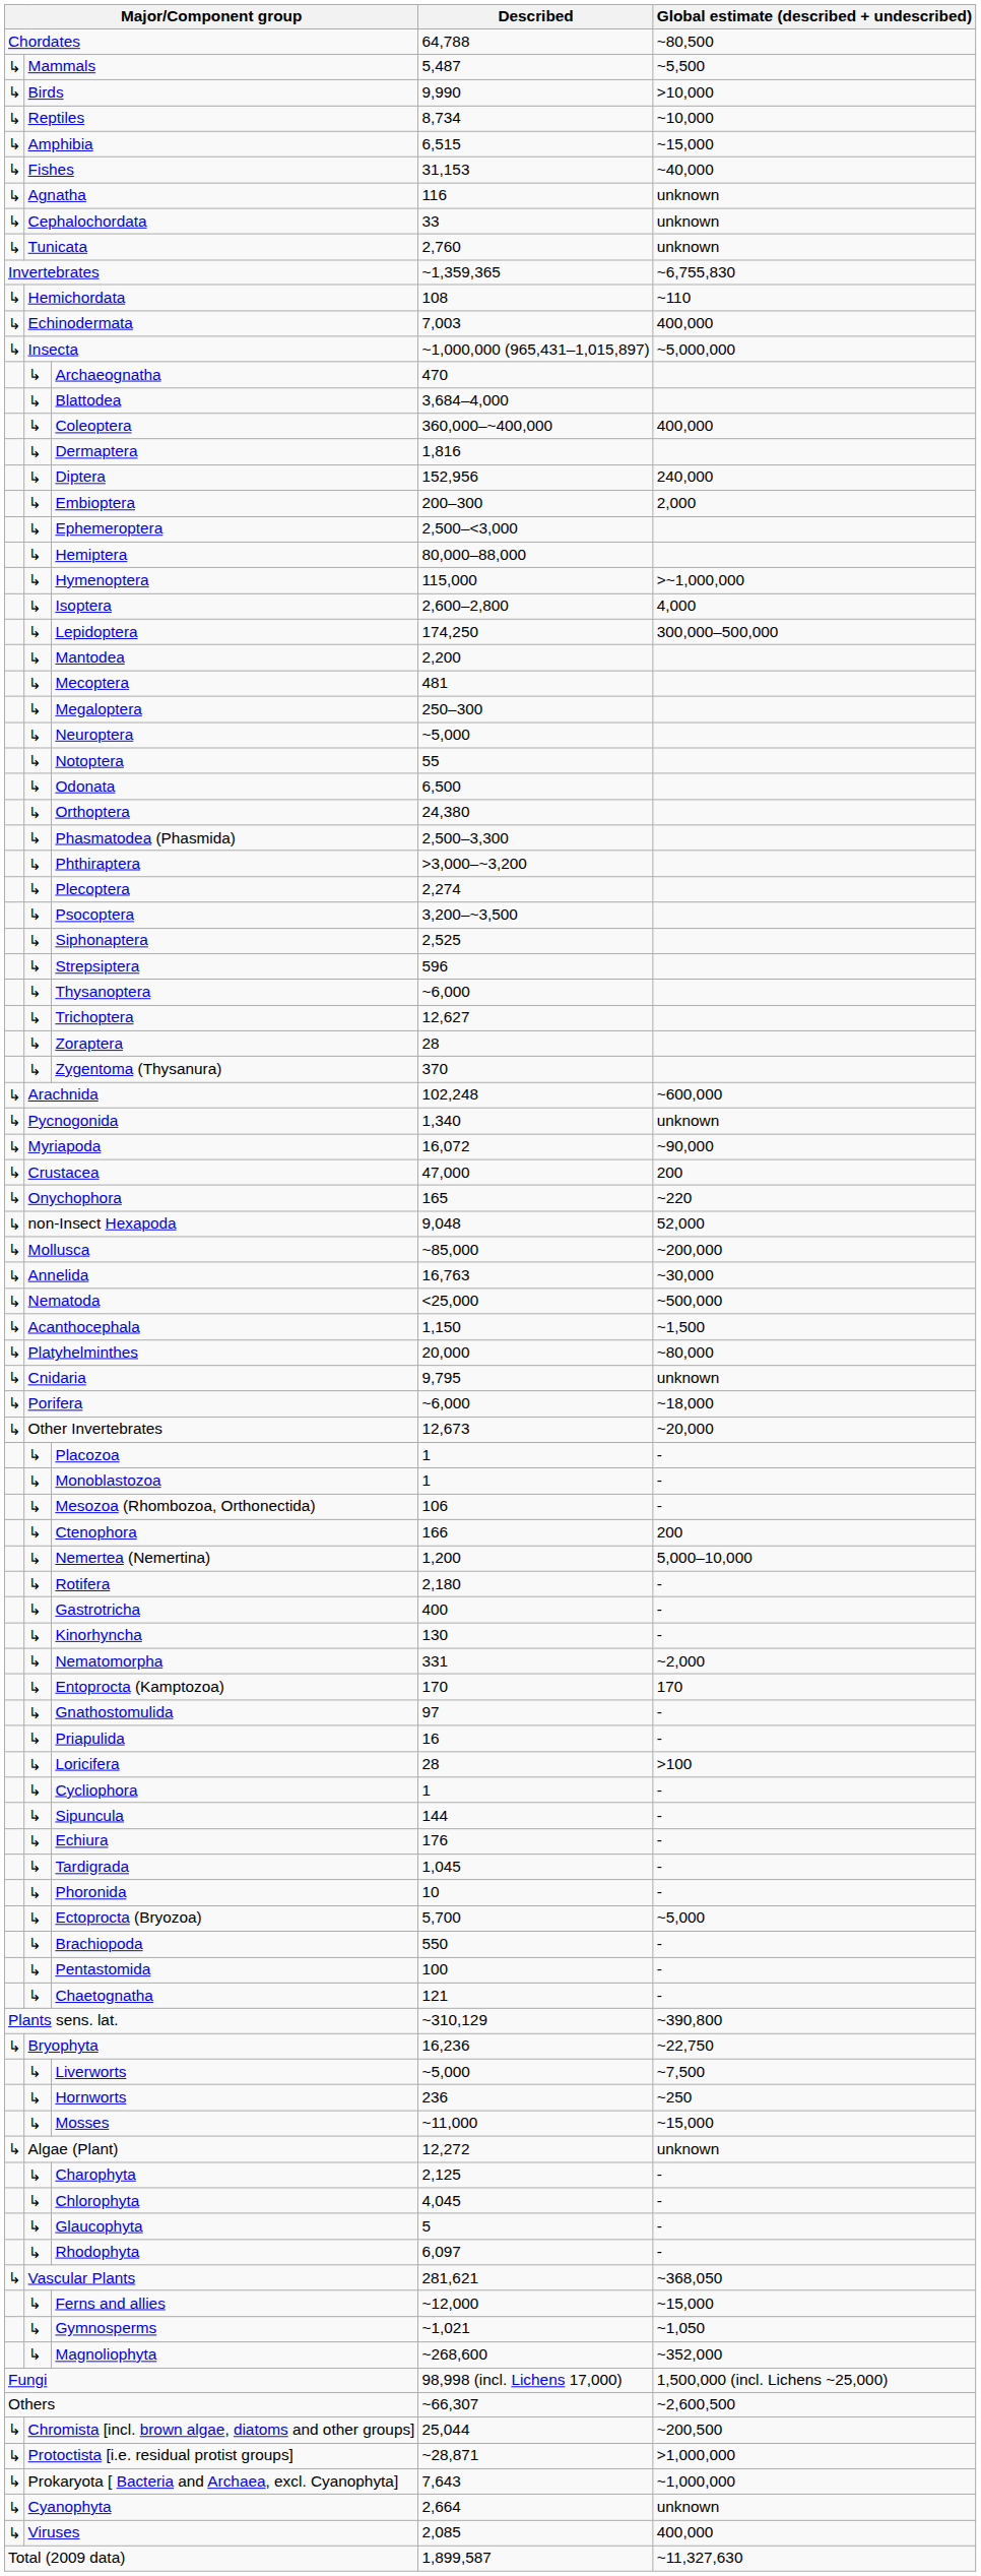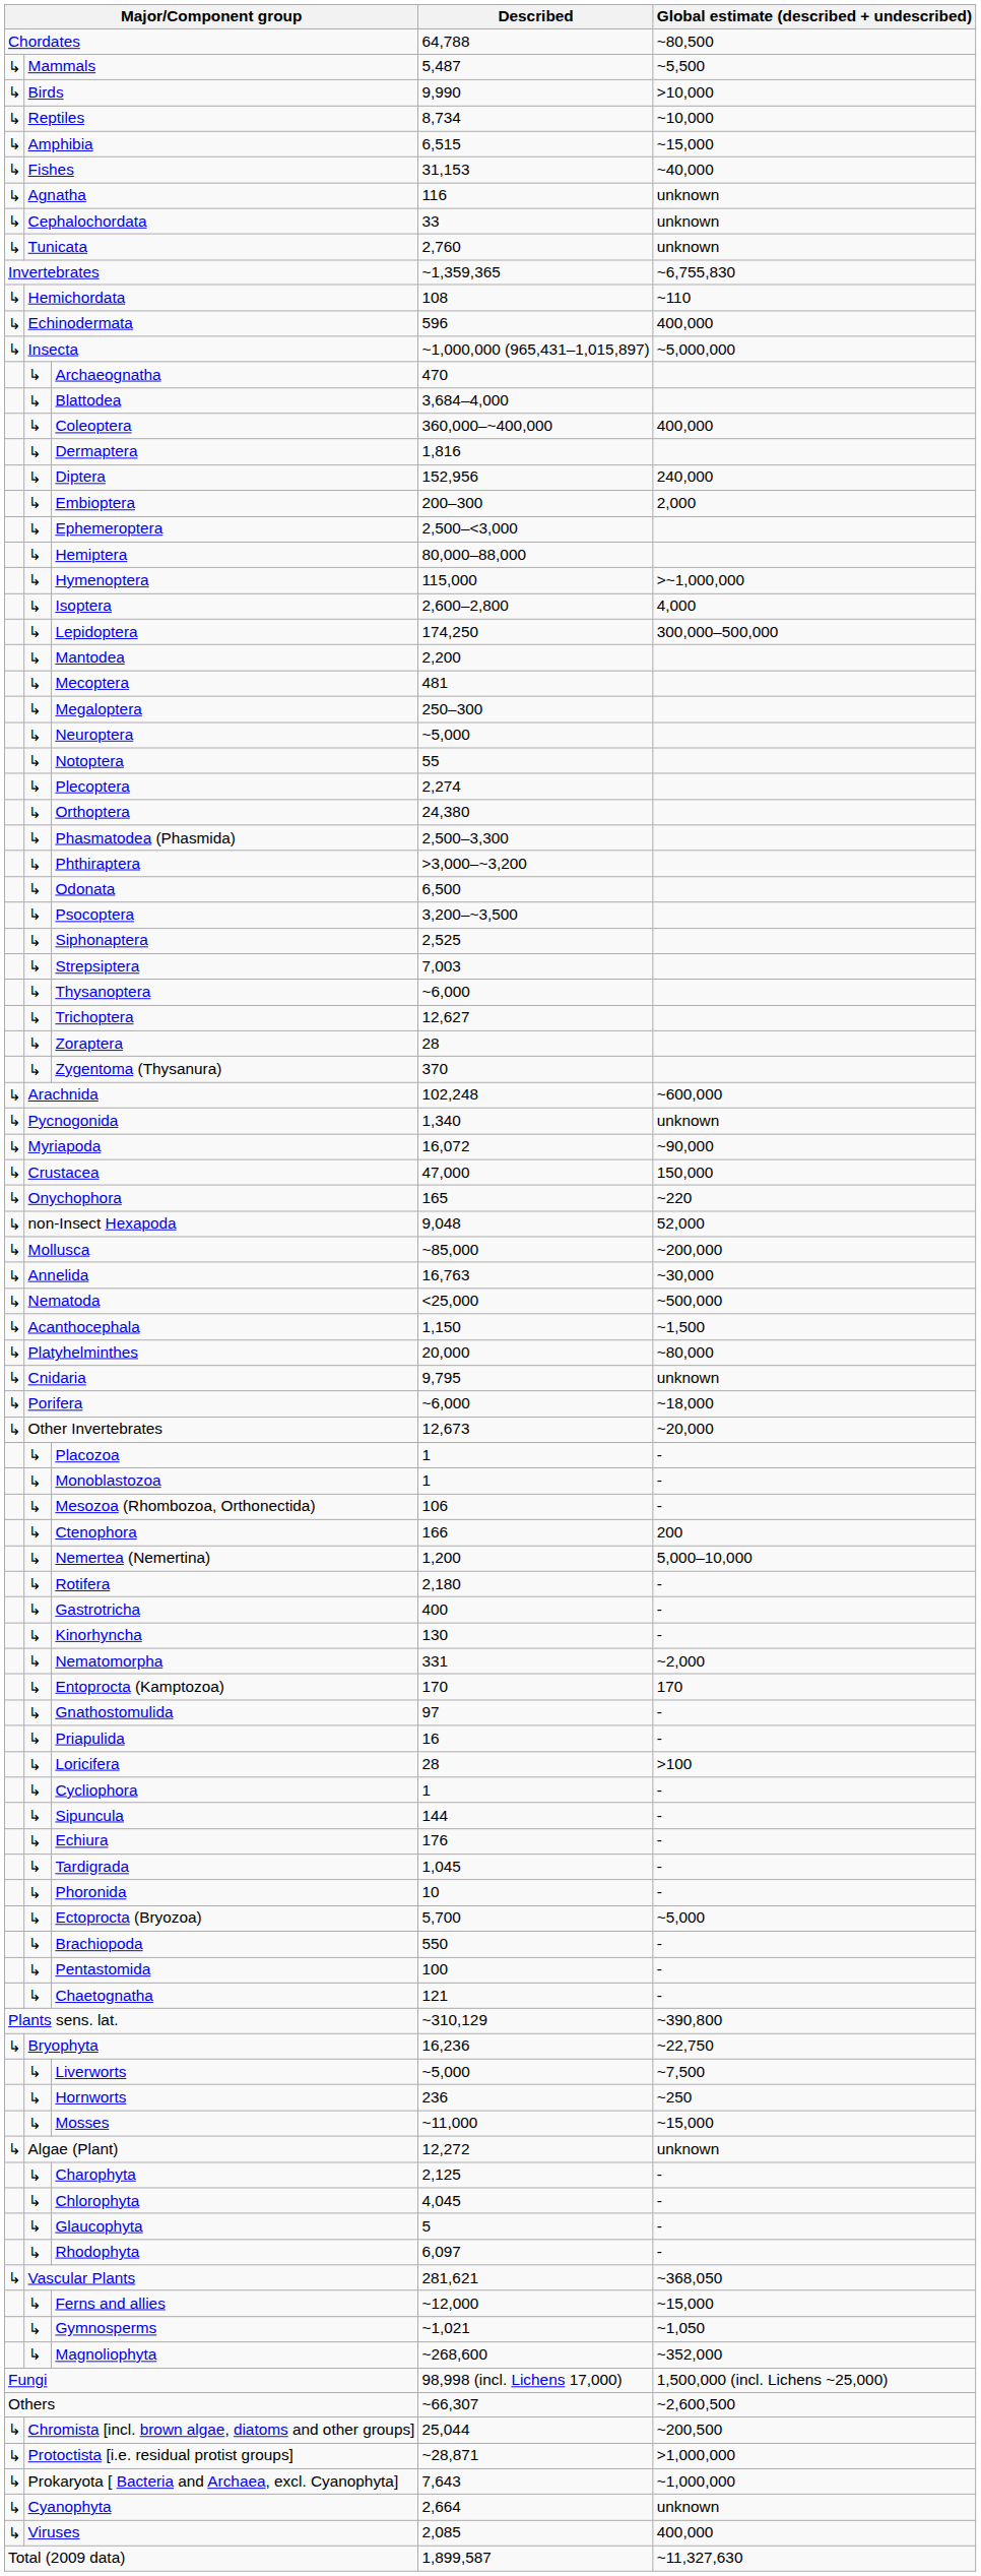 <table class="wikitable sortable">
 <tr>
 <th colspan="3">Major/Component group</th>
 <th>Described</th>
 <th>Global estimate (described + undescribed)</th>
 </tr>
 <tr>
 <td colspan="3"><a href='#'>Chordates</a></td>
 <td>64,788</td>
 <td>~80,500</td>
 </tr>
 <tr>
 <td>↳</td>
 <td colspan="2"><a href='#'>Mammals</a></td>
 <td>5,487</td>
 <td>~5,500</td>
 </tr>
 <tr>
 <td>↳</td>
 <td colspan="2"><a href='#'>Birds</a></td>
 <td>9,990</td>
 <td>>10,000</td>
 </tr>
 <tr>
 <td>↳</td>
 <td colspan="2"><a href='#'>Reptiles</a></td>
 <td>8,734</td>
 <td>~10,000</td>
 </tr>
 <tr>
 <td>↳</td>
 <td colspan="2"><a href='#'>Amphibia</a></td>
 <td>6,515</td>
 <td>~15,000</td>
 </tr>
 <tr>
 <td>↳</td>
 <td colspan="2"><a href='#'>Fishes</a></td>
 <td>31,153</td>
 <td>~40,000</td>
 </tr>
 <tr>
 <td>↳</td>
 <td colspan="2"><a href='#'>Agnatha</a></td>
 <td>116</td>
 <td>unknown</td>
 </tr>
 <tr>
 <td>↳</td>
 <td colspan="2"><a href='#'>Cephalochordata</a></td>
 <td>33</td>
 <td>unknown</td>
 </tr>
 <tr>
 <td>↳</td>
 <td colspan="2"><a href='#'>Tunicata</a></td>
 <td>2,760</td>
 <td>unknown</td>
 </tr>
 <tr>
 <td colspan="3"><a href='#'>Invertebrates</a></td>
 <td>~1,359,365</td>
 <td>~6,755,830</td>
 </tr>
 <tr>
 <td>↳</td>
 <td colspan="2"><a href='#'>Hemichordata</a></td>
 <td>108</td>
 <td>~110</td>
 </tr>
 <tr>
 <td>↳</td>
 <td colspan="2"><a href='#'>Echinodermata</a></td>
-<td>7,003</td>
+<td>596</td>
 <td>400,000</td>
 </tr>
 <tr>
 <td>↳</td>
 <td colspan="2"><a href='#'>Insecta</a></td>
 <td>~1,000,000 (965,431–1,015,897)</td>
 <td>~5,000,000</td>
 </tr>
 <tr>
 <td></td>
 <td>↳</td>
 <td><a href='#'>Archaeognatha</a></td>
 <td>470</td>
 <td></td>
 </tr>
 <tr>
 <td></td>
 <td>↳</td>
 <td><a href='#'>Blattodea</a></td>
 <td>3,684–4,000</td>
 <td></td>
 </tr>
 <tr>
 <td></td>
 <td>↳</td>
 <td><a href='#'>Coleoptera</a></td>
 <td>360,000–~400,000</td>
 <td>400,000</td>
 </tr>
 <tr>
 <td></td>
 <td>↳</td>
 <td><a href='#'>Dermaptera</a></td>
 <td>1,816</td>
 <td></td>
 </tr>
 <tr>
 <td></td>
 <td>↳</td>
 <td><a href='#'>Diptera</a></td>
 <td>152,956</td>
 <td>240,000</td>
 </tr>
 <tr>
 <td></td>
 <td>↳</td>
 <td><a href='#'>Embioptera</a></td>
 <td>200–300</td>
 <td>2,000</td>
 </tr>
 <tr>
 <td></td>
 <td>↳</td>
 <td><a href='#'>Ephemeroptera</a></td>
 <td>2,500–<3,000</td>
 <td></td>
 </tr>
 <tr>
 <td></td>
 <td>↳</td>
 <td><a href='#'>Hemiptera</a></td>
 <td>80,000–88,000</td>
 <td></td>
 </tr>
 <tr>
 <td></td>
 <td>↳</td>
 <td><a href='#'>Hymenoptera</a></td>
 <td>115,000</td>
 <td>>~1,000,000</td>
 </tr>
 <tr>
 <td></td>
 <td>↳</td>
 <td><a href='#'>Isoptera</a></td>
 <td>2,600–2,800</td>
 <td>4,000</td>
 </tr>
 <tr>
 <td></td>
 <td>↳</td>
 <td><a href='#'>Lepidoptera</a></td>
 <td>174,250</td>
 <td>300,000–500,000</td>
 </tr>
 <tr>
 <td></td>
 <td>↳</td>
 <td><a href='#'>Mantodea</a></td>
 <td>2,200</td>
 <td></td>
 </tr>
 <tr>
 <td></td>
 <td>↳</td>
 <td><a href='#'>Mecoptera</a></td>
 <td>481</td>
 <td></td>
 </tr>
 <tr>
 <td></td>
 <td>↳</td>
 <td><a href='#'>Megaloptera</a></td>
 <td>250–300</td>
 <td></td>
 </tr>
 <tr>
 <td></td>
 <td>↳</td>
 <td><a href='#'>Neuroptera</a></td>
 <td>~5,000</td>
 <td></td>
 </tr>
 <tr>
 <td></td>
 <td>↳</td>
 <td><a href='#'>Notoptera</a></td>
 <td>55</td>
 <td></td>
 </tr>
 <tr>
 <td></td>
 <td>↳</td>
-<td><a href='#'>Odonata</a></td>
-<td>6,500</td>
+<td><a href='#'>Plecoptera</a></td>
+<td>2,274</td>
 <td></td>
 </tr>
 <tr>
 <td></td>
 <td>↳</td>
 <td><a href='#'>Orthoptera</a></td>
 <td>24,380</td>
 <td></td>
 </tr>
 <tr>
 <td></td>
 <td>↳</td>
 <td><a href='#'>Phasmatodea</a> (Phasmida)</td>
 <td>2,500–3,300</td>
 <td></td>
 </tr>
 <tr>
 <td></td>
 <td>↳</td>
 <td><a href='#'>Phthiraptera</a></td>
 <td>>3,000–~3,200</td>
 <td></td>
 </tr>
 <tr>
 <td></td>
 <td>↳</td>
-<td><a href='#'>Plecoptera</a></td>
-<td>2,274</td>
+<td><a href='#'>Odonata</a></td>
+<td>6,500</td>
 <td></td>
 </tr>
 <tr>
 <td></td>
 <td>↳</td>
 <td><a href='#'>Psocoptera</a></td>
 <td>3,200–~3,500</td>
 <td></td>
 </tr>
 <tr>
 <td></td>
 <td>↳</td>
 <td><a href='#'>Siphonaptera</a></td>
 <td>2,525</td>
 <td></td>
 </tr>
 <tr>
 <td></td>
 <td>↳</td>
 <td><a href='#'>Strepsiptera</a></td>
-<td>596</td>
+<td>7,003</td>
 <td></td>
 </tr>
 <tr>
 <td></td>
 <td>↳</td>
 <td><a href='#'>Thysanoptera</a></td>
 <td>~6,000</td>
 <td></td>
 </tr>
 <tr>
 <td></td>
 <td>↳</td>
 <td><a href='#'>Trichoptera</a></td>
 <td>12,627</td>
 <td></td>
 </tr>
 <tr>
 <td></td>
 <td>↳</td>
 <td><a href='#'>Zoraptera</a></td>
 <td>28</td>
 <td></td>
 </tr>
 <tr>
 <td></td>
 <td>↳</td>
 <td><a href='#'>Zygentoma</a> (Thysanura)</td>
 <td>370</td>
 <td></td>
 </tr>
 <tr>
 <td>↳</td>
 <td colspan="2"><a href='#'>Arachnida</a></td>
 <td>102,248</td>
 <td>~600,000</td>
 </tr>
 <tr>
 <td>↳</td>
 <td colspan="2"><a href='#'>Pycnogonida</a></td>
 <td>1,340</td>
 <td>unknown</td>
 </tr>
 <tr>
 <td>↳</td>
 <td colspan="2"><a href='#'>Myriapoda</a></td>
 <td>16,072</td>
 <td>~90,000</td>
 </tr>
 <tr>
 <td>↳</td>
 <td colspan="2"><a href='#'>Crustacea</a></td>
 <td>47,000</td>
-<td>200</td>
+<td>150,000</td>
 </tr>
 <tr>
 <td>↳</td>
 <td colspan="2"><a href='#'>Onychophora</a></td>
 <td>165</td>
 <td>~220</td>
 </tr>
 <tr>
 <td>↳</td>
 <td colspan="2">non-Insect <a href='#'>Hexapoda</a></td>
 <td>9,048</td>
 <td>52,000</td>
 </tr>
 <tr>
 <td>↳</td>
 <td colspan="2"><a href='#'>Mollusca</a></td>
 <td>~85,000</td>
 <td>~200,000</td>
 </tr>
 <tr>
 <td>↳</td>
 <td colspan="2"><a href='#'>Annelida</a></td>
 <td>16,763</td>
 <td>~30,000</td>
 </tr>
 <tr>
 <td>↳</td>
 <td colspan="2"><a href='#'>Nematoda</a></td>
 <td><25,000</td>
 <td>~500,000</td>
 </tr>
 <tr>
 <td>↳</td>
 <td colspan="2"><a href='#'>Acanthocephala</a></td>
 <td>1,150</td>
 <td>~1,500</td>
 </tr>
 <tr>
 <td>↳</td>
 <td colspan="2"><a href='#'>Platyhelminthes</a></td>
 <td>20,000</td>
 <td>~80,000</td>
 </tr>
 <tr>
 <td>↳</td>
 <td colspan="2"><a href='#'>Cnidaria</a></td>
 <td>9,795</td>
 <td>unknown</td>
 </tr>
 <tr>
 <td>↳</td>
 <td colspan="2"><a href='#'>Porifera</a></td>
 <td>~6,000</td>
 <td>~18,000</td>
 </tr>
 <tr>
 <td>↳</td>
 <td colspan="2">Other Invertebrates</td>
 <td>12,673</td>
 <td>~20,000</td>
 </tr>
 <tr>
 <td></td>
 <td>↳</td>
 <td><a href='#'>Placozoa</a></td>
 <td>1</td>
 <td>-</td>
 </tr>
 <tr>
 <td></td>
 <td>↳</td>
 <td><a href='#'>Monoblastozoa</a></td>
 <td>1</td>
 <td>-</td>
 </tr>
 <tr>
 <td></td>
 <td>↳</td>
 <td><a href='#'>Mesozoa</a> (Rhombozoa, Orthonectida)</td>
 <td>106</td>
 <td>-</td>
 </tr>
 <tr>
 <td></td>
 <td>↳</td>
 <td><a href='#'>Ctenophora</a></td>
 <td>166</td>
 <td>200</td>
 </tr>
 <tr>
 <td></td>
 <td>↳</td>
 <td><a href='#'>Nemertea</a> (Nemertina)</td>
 <td>1,200</td>
 <td>5,000–10,000</td>
 </tr>
 <tr>
 <td></td>
 <td>↳</td>
 <td><a href='#'>Rotifera</a></td>
 <td>2,180</td>
 <td>-</td>
 </tr>
 <tr>
 <td></td>
 <td>↳</td>
 <td><a href='#'>Gastrotricha</a></td>
 <td>400</td>
 <td>-</td>
 </tr>
 <tr>
 <td></td>
 <td>↳</td>
 <td><a href='#'>Kinorhyncha</a></td>
 <td>130</td>
 <td>-</td>
 </tr>
 <tr>
 <td></td>
 <td>↳</td>
 <td><a href='#'>Nematomorpha</a></td>
 <td>331</td>
 <td>~2,000</td>
 </tr>
 <tr>
 <td></td>
 <td>↳</td>
 <td><a href='#'>Entoprocta</a> (Kamptozoa)</td>
 <td>170</td>
 <td>170</td>
 </tr>
 <tr>
 <td></td>
 <td>↳</td>
 <td><a href='#'>Gnathostomulida</a></td>
 <td>97</td>
 <td>-</td>
 </tr>
 <tr>
 <td></td>
 <td>↳</td>
 <td><a href='#'>Priapulida</a></td>
 <td>16</td>
 <td>-</td>
 </tr>
 <tr>
 <td></td>
 <td>↳</td>
 <td><a href='#'>Loricifera</a></td>
 <td>28</td>
 <td>>100</td>
 </tr>
 <tr>
 <td></td>
 <td>↳</td>
 <td><a href='#'>Cycliophora</a></td>
 <td>1</td>
 <td>-</td>
 </tr>
 <tr>
 <td></td>
 <td>↳</td>
 <td><a href='#'>Sipuncula</a></td>
 <td>144</td>
 <td>-</td>
 </tr>
 <tr>
 <td></td>
 <td>↳</td>
 <td><a href='#'>Echiura</a></td>
 <td>176</td>
 <td>-</td>
 </tr>
 <tr>
 <td></td>
 <td>↳</td>
 <td><a href='#'>Tardigrada</a></td>
 <td>1,045</td>
 <td>-</td>
 </tr>
 <tr>
 <td></td>
 <td>↳</td>
 <td><a href='#'>Phoronida</a></td>
 <td>10</td>
 <td>-</td>
 </tr>
 <tr>
 <td></td>
 <td>↳</td>
 <td><a href='#'>Ectoprocta</a> (Bryozoa)</td>
 <td>5,700</td>
 <td>~5,000</td>
 </tr>
 <tr>
 <td></td>
 <td>↳</td>
 <td><a href='#'>Brachiopoda</a></td>
 <td>550</td>
 <td>-</td>
 </tr>
 <tr>
 <td></td>
 <td>↳</td>
 <td><a href='#'>Pentastomida</a></td>
 <td>100</td>
 <td>-</td>
 </tr>
 <tr>
 <td></td>
 <td>↳</td>
 <td><a href='#'>Chaetognatha</a></td>
 <td>121</td>
 <td>-</td>
 </tr>
 <tr>
 <td colspan="3"><a href='#'>Plants</a> sens. lat.</td>
 <td>~310,129</td>
 <td>~390,800</td>
 </tr>
 <tr>
 <td>↳</td>
 <td colspan="2"><a href='#'>Bryophyta</a></td>
 <td>16,236</td>
 <td>~22,750</td>
 </tr>
 <tr>
 <td></td>
 <td>↳</td>
 <td><a href='#'>Liverworts</a></td>
 <td>~5,000</td>
 <td>~7,500</td>
 </tr>
 <tr>
 <td></td>
 <td>↳</td>
 <td><a href='#'>Hornworts</a></td>
 <td>236</td>
 <td>~250</td>
 </tr>
 <tr>
 <td></td>
 <td>↳</td>
 <td><a href='#'>Mosses</a></td>
 <td>~11,000</td>
 <td>~15,000</td>
 </tr>
 <tr>
 <td>↳</td>
 <td colspan="2">Algae (Plant)</td>
 <td>12,272</td>
 <td>unknown</td>
 </tr>
 <tr>
 <td></td>
 <td>↳</td>
 <td><a href='#'>Charophyta</a></td>
 <td>2,125</td>
 <td>-</td>
 </tr>
 <tr>
 <td></td>
 <td>↳</td>
 <td><a href='#'>Chlorophyta</a></td>
 <td>4,045</td>
 <td>-</td>
 </tr>
 <tr>
 <td></td>
 <td>↳</td>
 <td><a href='#'>Glaucophyta</a></td>
 <td>5</td>
 <td>-</td>
 </tr>
 <tr>
 <td></td>
 <td>↳</td>
 <td><a href='#'>Rhodophyta</a></td>
 <td>6,097</td>
 <td>-</td>
 </tr>
 <tr>
 <td>↳</td>
 <td colspan="2"><a href='#'>Vascular Plants</a></td>
 <td>281,621</td>
 <td>~368,050</td>
 </tr>
 <tr>
 <td></td>
 <td>↳</td>
 <td><a href='#'>Ferns and allies</a></td>
 <td>~12,000</td>
 <td>~15,000</td>
 </tr>
 <tr>
 <td></td>
 <td>↳</td>
 <td><a href='#'>Gymnosperms</a></td>
 <td>~1,021</td>
 <td>~1,050</td>
 </tr>
 <tr>
 <td></td>
 <td>↳</td>
 <td><a href='#'>Magnoliophyta</a></td>
 <td>~268,600</td>
 <td>~352,000</td>
 </tr>
 <tr>
 <td colspan="3"><a href='#'>Fungi</a></td>
 <td>98,998 (incl. <a href='#'>Lichens</a> 17,000)</td>
 <td>1,500,000 (incl. Lichens ~25,000)</td>
 </tr>
 <tr>
 <td colspan="3">Others</td>
 <td>~66,307</td>
 <td>~2,600,500</td>
 </tr>
 <tr>
 <td>↳</td>
 <td colspan="2"><a href='#'>Chromista</a> [incl. <a href='#'>brown algae</a>, <a href='#'>diatoms</a> and other groups]</td>
 <td>25,044</td>
 <td>~200,500</td>
 </tr>
 <tr>
 <td>↳</td>
 <td colspan="2"><a href='#'>Protoctista</a> [i.e. residual protist groups]</td>
 <td>~28,871</td>
 <td>>1,000,000</td>
 </tr>
 <tr>
 <td>↳</td>
 <td colspan="2">Prokaryota [ <a href='#'>Bacteria</a> and <a href='#'>Archaea</a>, excl. Cyanophyta]</td>
 <td>7,643</td>
 <td>~1,000,000</td>
 </tr>
 <tr>
 <td>↳</td>
 <td colspan="2"><a href='#'>Cyanophyta</a></td>
 <td>2,664</td>
 <td>unknown</td>
 </tr>
 <tr>
 <td>↳</td>
 <td colspan="2"><a href='#'>Viruses</a></td>
 <td>2,085</td>
 <td>400,000</td>
 </tr>
 <tr>
 <td colspan="3">Total (2009 data)</td>
 <td>1,899,587</td>
 <td>~11,327,630</td>
 </tr>
 </table>
